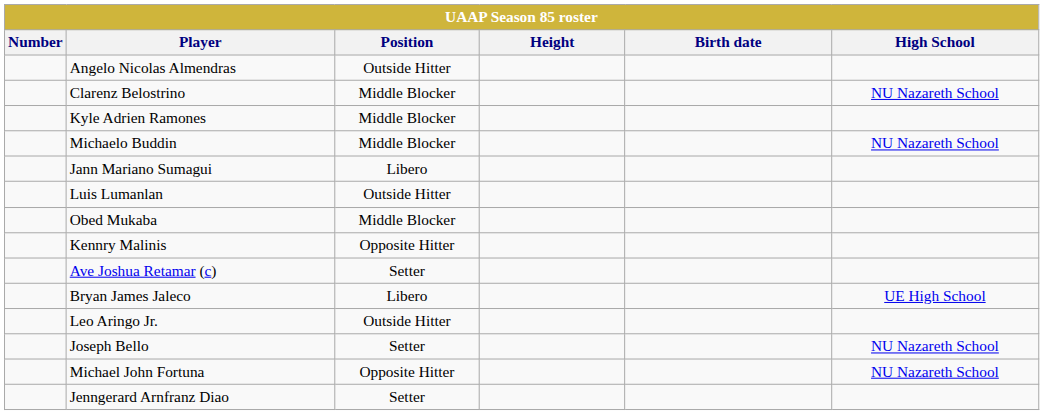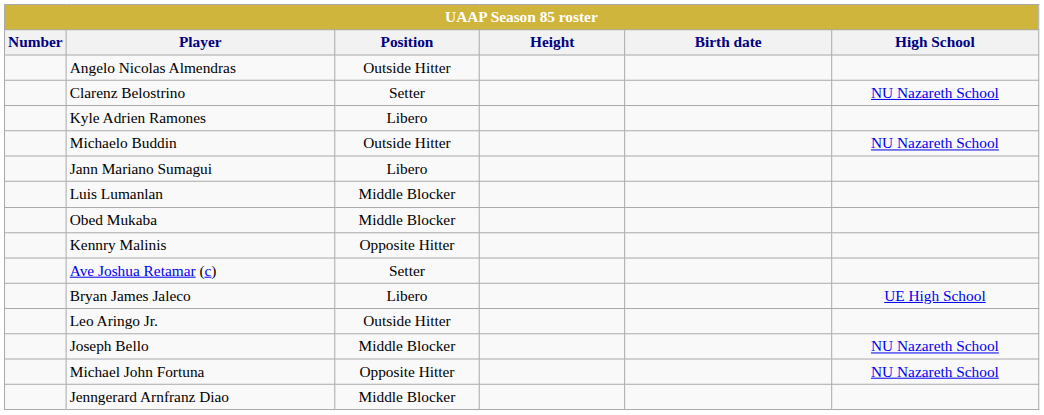 <table class="wikitable sortable" style="font-size:95%; text-align:left;">
 <tr>
 <th colspan="7" style= "background: #CFB53B; color: white; text-align: center"><strong>UAAP Season 85 roster</strong></th>
 </tr>
 <tr style="background:#FFFFFF; color:#000080">
 <th style= "align=center; width:1em;">Number</th>
 <th style= "align=center;width:17em;">Player</th>
 <th style= "align=center; width:9em;">Position</th>
 <th style= "align=center; width:9em;">Height</th>
 <th style= "align=center; width:13em;">Birth date</th>
 <th style= "align=center; width:13em;">High School</th>
 </tr>
 <tr align=center>
 <td></td>
 <td align=left>Angelo Nicolas Almendras</td>
 <td>Outside Hitter</td>
 <td></td>
 <td align=right></td>
 <td></td>
 </tr>
 <tr align=center>
 <td></td>
 <td align=left>Clarenz Belostrino</td>
-<td>Middle Blocker</td>
+<td>Setter</td>
 <td></td>
 <td align=right></td>
 <td><a href='#'>NU Nazareth School</a></td>
 </tr>
 <tr align=center>
 <td></td>
 <td align=left>Kyle Adrien Ramones</td>
-<td>Middle Blocker</td>
+<td>Libero</td>
 <td></td>
 <td></td>
 <td></td>
 </tr>
 <tr align=center>
 <td></td>
 <td align=left>Michaelo Buddin</td>
-<td>Middle Blocker</td>
+<td>Outside Hitter</td>
 <td></td>
 <td align=right></td>
 <td><a href='#'>NU Nazareth School</a></td>
 </tr>
 <tr align=center>
 <td></td>
 <td align=left>Jann Mariano Sumagui</td>
 <td>Libero</td>
 <td></td>
 <td></td>
 <td></td>
 </tr>
 <tr align=center>
 <td></td>
 <td align=left>Luis Lumanlan</td>
-<td>Outside Hitter</td>
+<td>Middle Blocker</td>
 <td></td>
 <td></td>
 <td></td>
 </tr>
 <tr align=center>
 <td></td>
 <td align=left>Obed Mukaba</td>
 <td>Middle Blocker</td>
 <td></td>
 <td align=right></td>
 <td></td>
 </tr>
 <tr align=center>
 <td></td>
 <td align=left>Kennry Malinis</td>
 <td>Opposite Hitter</td>
 <td></td>
 <td></td>
 <td></td>
 </tr>
 <tr align=center>
 <td></td>
 <td align=left><a href='#'>Ave Joshua Retamar</a> (<a href='#'>c</a>)</td>
 <td>Setter</td>
 <td></td>
 <td align=right></td>
 <td></td>
 </tr>
 <tr align=center>
 <td></td>
 <td align=left>Bryan James Jaleco</td>
 <td>Libero</td>
 <td></td>
 <td></td>
 <td><a href='#'>UE High School</a></td>
 </tr>
 <tr align=center>
 <td></td>
 <td align=left>Leo Aringo Jr.</td>
 <td>Outside Hitter</td>
 <td></td>
 <td align=right></td>
 <td></td>
 </tr>
 <tr align=center>
 <td></td>
 <td align=left>Joseph Bello</td>
-<td>Setter</td>
+<td>Middle Blocker</td>
 <td></td>
 <td></td>
 <td><a href='#'>NU Nazareth School</a></td>
 </tr>
 <tr align=center>
 <td></td>
 <td align=left>Michael John Fortuna</td>
 <td>Opposite Hitter</td>
 <td></td>
 <td align=right></td>
 <td><a href='#'>NU Nazareth School</a></td>
 </tr>
 <tr align=center>
 <td></td>
 <td align=left>Jenngerard Arnfranz Diao</td>
-<td>Setter</td>
+<td>Middle Blocker</td>
 <td></td>
 <td></td>
 <td></td>
 </tr>
 </table>
